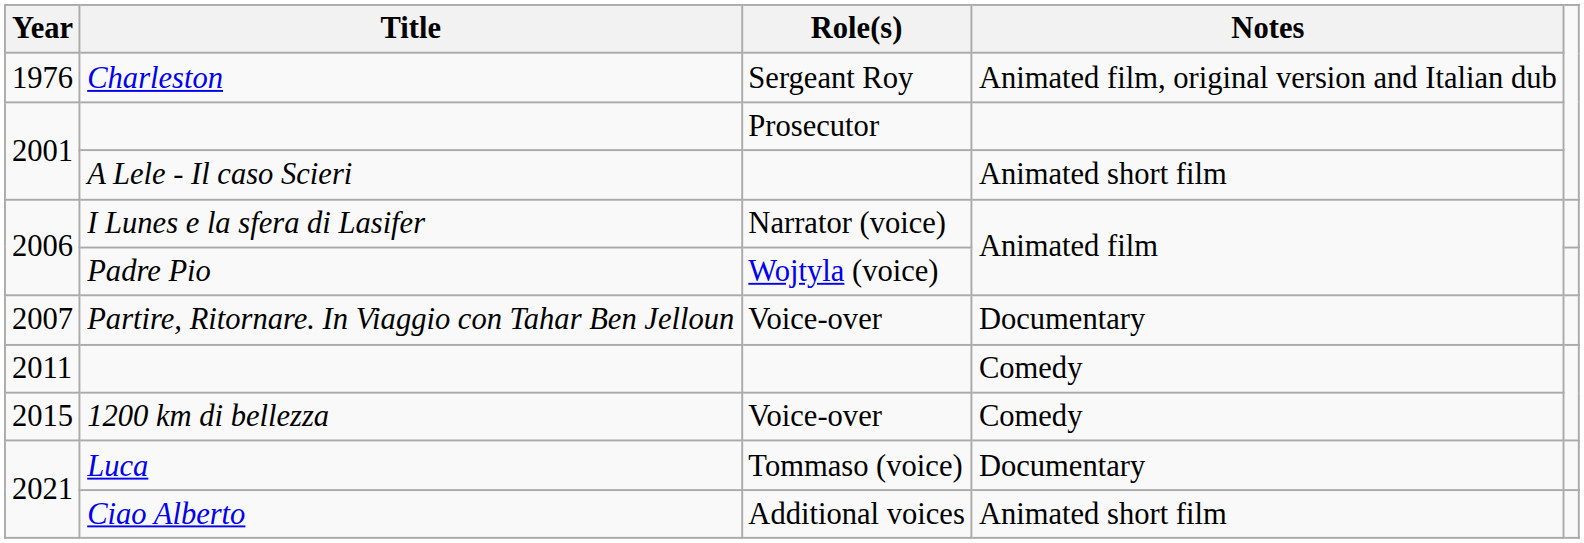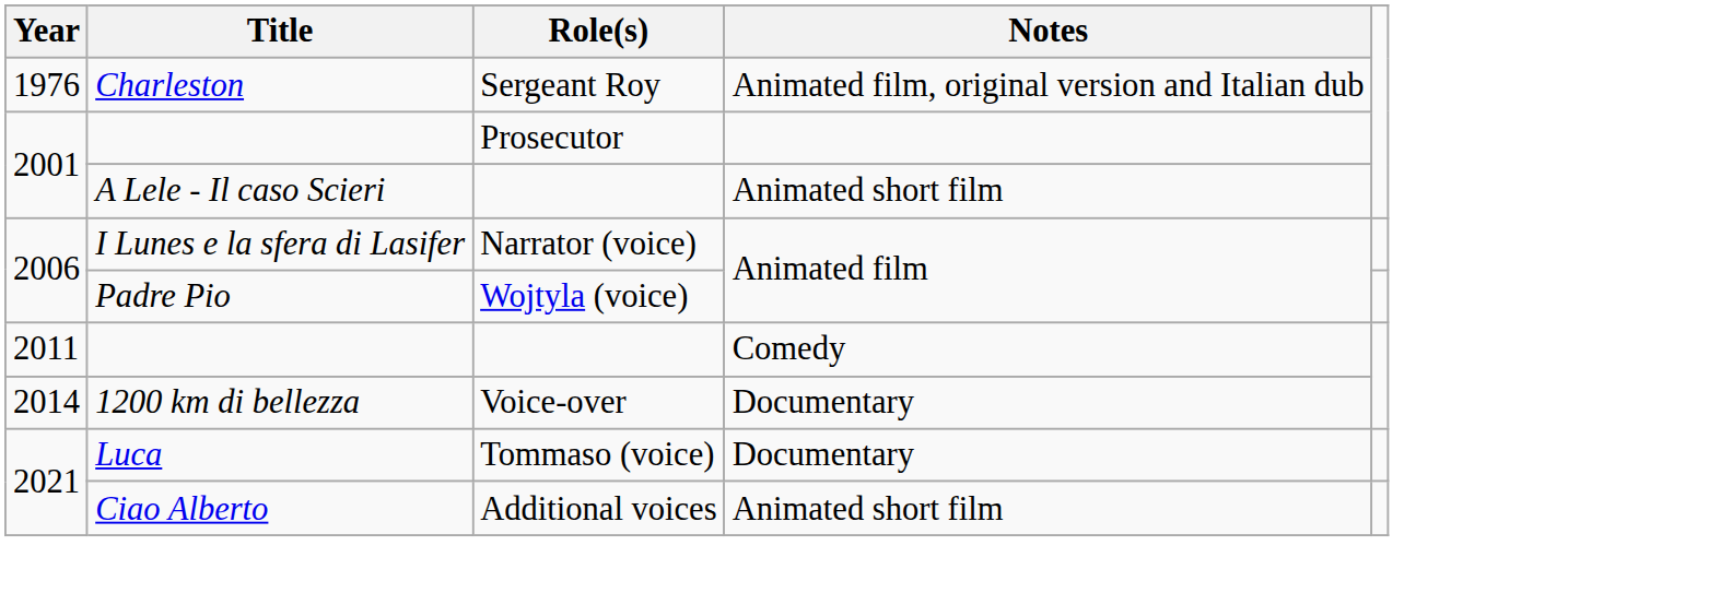 <table class="wikitable plainrowheaders sortable">
 <tr>
 <th scope="col">Year</th>
 <th scope="col">Title</th>
 <th scope="col">Role(s)</th>
 <th scope="col" class="unsortable">Notes</th>
 </tr>
 <tr>
 <td>1976</td>
 <td><em><a href='#'>Charleston</a></em></td>
 <td>Sergeant Roy</td>
 <td>Animated film, original version and Italian dub</td>
 </tr>
 <tr>
 <td rowspan=2>2001</td>
 <td><em></em></td>
 <td>Prosecutor</td>
 <td></td>
 </tr>
 <tr>
 <td><em>A Lele - Il caso Scieri</em></td>
 <td></td>
 <td>Animated short film</td>
 </tr>
 <tr>
 <td Rowspan=2>2006</td>
 <td><em>I Lunes e la sfera di Lasifer</em></td>
 <td>Narrator (voice)</td>
 <td rowspan=2>Animated film</td>
 <td></td>
 </tr>
 <tr>
 <td><em>Padre Pio</em></td>
 <td><a href='#'>Wojtyla</a> (voice)</td>
 <td></td>
 </tr>
 <tr>
-<td>2007</td>
-<td><em>Partire, Ritornare. In Viaggio con Tahar Ben Jelloun</em></td>
-<td>Voice-over</td>
-<td>Documentary</td>
-<td></td>
-</tr>
-<tr>
 <td>2011</td>
 <td><em></em></td>
 <td></td>
 <td>Comedy</td>
 </tr>
 <tr>
-<td>2015</td>
+<td>2014</td>
 <td><em>1200 km di bellezza</em></td>
 <td>Voice-over</td>
-<td>Comedy</td>
+<td>Documentary</td>
 </tr>
 <tr>
 <td rowspan=2>2021</td>
 <td><em><a href='#'>Luca</a></em></td>
 <td>Tommaso (voice)</td>
 <td>Documentary</td>
 <td></td>
 </tr>
 <tr>
 <td><em><a href='#'>Ciao Alberto</a></em></td>
 <td>Additional voices</td>
 <td>Animated short film</td>
 <td></td>
 </tr>
 </table>
